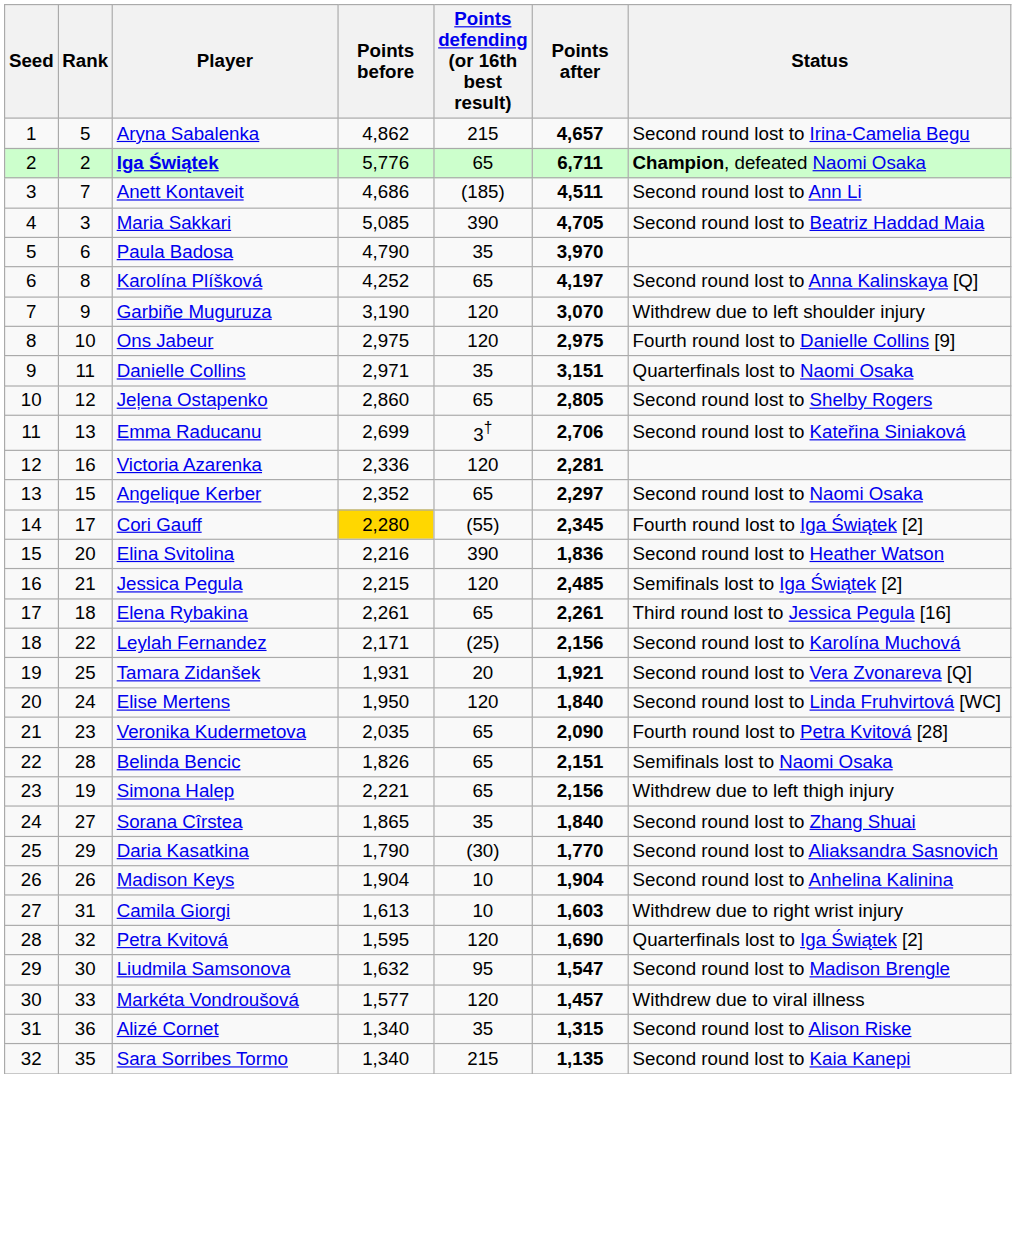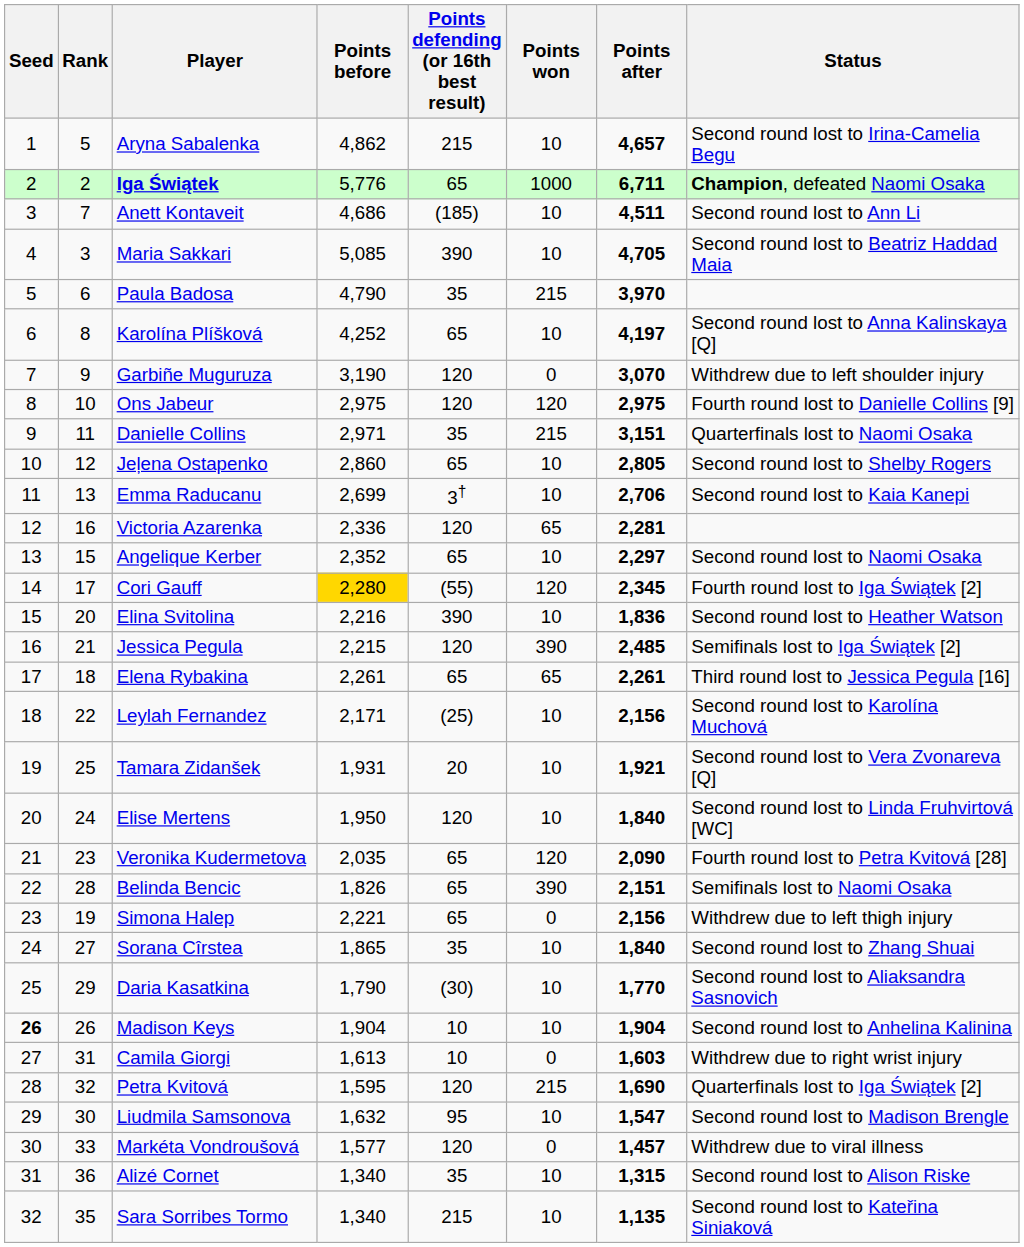 <table class="wikitable sortable">
 <tr>
 <th style="width:30px;">Seed</th>
 <th style="width:30px;">Rank</th>
 <th style="width:185px;">Player</th>
 <th style="width:75px;">Points before</th>
 <th style="width:75px;"><a href='#'>Points defending</a> (or 16th best result)</th>
+<th style="width:75px;">Points won</th>
 <th style="width:75px;">Points after</th>
 <th style="width:320px;">Status</th>
 </tr>
 <tr>
 <td style="text-align:center;">1</td>
 <td style="text-align:center;">5</td>
 <td> <a href='#'>Aryna Sabalenka</a></td>
 <td style="text-align:center;">4,862</td>
 <td style="text-align:center;">215</td>
+<td style="text-align:center;">10</td>
 <td style="text-align:center;"><strong>4,657</strong></td>
 <td>Second round lost to  <a href='#'>Irina-Camelia Begu</a></td>
 </tr>
 <tr style="background:#cfc;">
 <td style="text-align:center;">2</td>
 <td style="text-align:center;">2</td>
 <td><strong> <a href='#'>Iga Świątek</a></strong></td>
 <td style="text-align:center;">5,776</td>
 <td style="text-align:center;">65</td>
+<td style="text-align:center;">1000</td>
 <td style="text-align:center;"><strong>6,711</strong></td>
 <td><strong>Champion</strong>, defeated  <a href='#'>Naomi Osaka</a></td>
 </tr>
 <tr>
 <td style="text-align:center;">3</td>
 <td style="text-align:center;">7</td>
 <td> <a href='#'>Anett Kontaveit</a></td>
 <td style="text-align:center;">4,686</td>
 <td style="text-align:center;">(185)</td>
+<td style="text-align:center;">10</td>
 <td style="text-align:center;"><strong>4,511</strong></td>
 <td>Second round lost to  <a href='#'>Ann Li</a></td>
 </tr>
 <tr>
 <td style="text-align:center;">4</td>
 <td style="text-align:center;">3</td>
 <td> <a href='#'>Maria Sakkari</a></td>
 <td style="text-align:center;">5,085</td>
 <td style="text-align:center;">390</td>
+<td style="text-align:center;">10</td>
 <td style="text-align:center;"><strong>4,705</strong></td>
 <td>Second round lost to  <a href='#'>Beatriz Haddad Maia</a></td>
 </tr>
 <tr>
 <td style="text-align:center;">5</td>
 <td style="text-align:center;">6</td>
 <td> <a href='#'>Paula Badosa</a></td>
 <td style="text-align:center;">4,790</td>
 <td style="text-align:center;">35</td>
+<td style="text-align:center;">215</td>
 <td style="text-align:center;"><strong>3,970</strong></td>
 <td></td>
 </tr>
 <tr>
 <td style="text-align:center;">6</td>
 <td style="text-align:center;">8</td>
 <td> <a href='#'>Karolína Plíšková</a></td>
 <td style="text-align:center;">4,252</td>
 <td style="text-align:center;">65</td>
+<td style="text-align:center;">10</td>
 <td style="text-align:center;"><strong>4,197</strong></td>
 <td>Second round lost to  <a href='#'>Anna Kalinskaya</a> [Q]</td>
 </tr>
 <tr>
 <td style="text-align:center;">7</td>
 <td style="text-align:center;">9</td>
 <td> <a href='#'>Garbiñe Muguruza</a></td>
 <td style="text-align:center;">3,190</td>
 <td style="text-align:center;">120</td>
+<td style="text-align:center;">0</td>
 <td style="text-align:center;"><strong>3,070</strong></td>
 <td>Withdrew due to left shoulder injury</td>
 </tr>
 <tr>
 <td style="text-align:center;">8</td>
 <td style="text-align:center;">10</td>
 <td> <a href='#'>Ons Jabeur</a></td>
 <td style="text-align:center;">2,975</td>
+<td style="text-align:center;">120</td>
 <td style="text-align:center;">120</td>
 <td style="text-align:center;"><strong>2,975</strong></td>
 <td>Fourth round lost to  <a href='#'>Danielle Collins</a> [9]</td>
 </tr>
 <tr>
 <td style="text-align:center;">9</td>
 <td style="text-align:center;">11</td>
 <td> <a href='#'>Danielle Collins</a></td>
 <td style="text-align:center;">2,971</td>
 <td style="text-align:center;">35</td>
+<td style="text-align:center;">215</td>
 <td style="text-align:center;"><strong>3,151</strong></td>
 <td>Quarterfinals lost to  <a href='#'>Naomi Osaka</a></td>
 </tr>
 <tr>
 <td style="text-align:center;">10</td>
 <td style="text-align:center;">12</td>
 <td> <a href='#'>Jeļena Ostapenko</a></td>
 <td style="text-align:center;">2,860</td>
 <td style="text-align:center;">65</td>
+<td style="text-align:center;">10</td>
 <td style="text-align:center;"><strong>2,805</strong></td>
 <td>Second round lost to  <a href='#'>Shelby Rogers</a></td>
 </tr>
 <tr>
 <td style="text-align:center;">11</td>
 <td style="text-align:center;">13</td>
 <td> <a href='#'>Emma Raducanu</a></td>
 <td style="text-align:center;">2,699</td>
 <td style="text-align:center;">3<sup>†</sup></td>
+<td style="text-align:center;">10</td>
 <td style="text-align:center;"><strong>2,706</strong></td>
-<td>Second round lost to  <a href='#'>Kateřina Siniaková</a></td>
+<td>Second round lost to  <a href='#'>Kaia Kanepi</a></td>
 </tr>
 <tr>
 <td style="text-align:center;">12</td>
 <td style="text-align:center;">16</td>
 <td> <a href='#'>Victoria Azarenka</a></td>
 <td style="text-align:center;">2,336</td>
 <td style="text-align:center;">120</td>
+<td style="text-align:center;">65</td>
 <td style="text-align:center;"><strong>2,281</strong></td>
 <td></td>
 </tr>
 <tr>
 <td style="text-align:center;">13</td>
 <td style="text-align:center;">15</td>
 <td> <a href='#'>Angelique Kerber</a></td>
 <td style="text-align:center;">2,352</td>
 <td style="text-align:center;">65</td>
+<td style="text-align:center;">10</td>
 <td style="text-align:center;"><strong>2,297</strong></td>
 <td>Second round lost to  <a href='#'>Naomi Osaka</a></td>
 </tr>
 <tr>
 <td style="text-align:center;">14</td>
 <td style="text-align:center;">17</td>
 <td> <a href='#'>Cori Gauff</a></td>
 <td style="background: gold; text-align:center;">2,280</td>
 <td style="text-align:center;">(55) </td>
+<td style="text-align:center;">120</td>
 <td style="text-align:center;"><strong>2,345</strong></td>
 <td>Fourth round lost to  <a href='#'>Iga Świątek</a> [2]</td>
 </tr>
 <tr>
 <td style="text-align:center;">15</td>
 <td style="text-align:center;">20</td>
 <td> <a href='#'>Elina Svitolina</a></td>
 <td style="text-align:center;">2,216</td>
 <td style="text-align:center;">390</td>
+<td style="text-align:center;">10</td>
 <td style="text-align:center;"><strong>1,836</strong></td>
 <td>Second round lost to  <a href='#'>Heather Watson</a></td>
 </tr>
 <tr>
 <td style="text-align:center;">16</td>
 <td style="text-align:center;">21</td>
 <td> <a href='#'>Jessica Pegula</a></td>
 <td style="text-align:center;">2,215</td>
 <td style="text-align:center;">120</td>
+<td style="text-align:center;">390</td>
 <td style="text-align:center;"><strong>2,485</strong></td>
 <td>Semifinals lost to  <a href='#'>Iga Świątek</a> [2]</td>
 </tr>
 <tr>
 <td style="text-align:center;">17</td>
 <td style="text-align:center;">18</td>
 <td> <a href='#'>Elena Rybakina</a></td>
 <td style="text-align:center;">2,261</td>
+<td style="text-align:center;">65</td>
 <td style="text-align:center;">65</td>
 <td style="text-align:center;"><strong>2,261</strong></td>
 <td>Third round lost to  <a href='#'>Jessica Pegula</a> [16]</td>
 </tr>
 <tr>
 <td style="text-align:center;">18</td>
 <td style="text-align:center;">22</td>
 <td> <a href='#'>Leylah Fernandez</a></td>
 <td style="text-align:center;">2,171</td>
 <td style="text-align:center;">(25) </td>
+<td style="text-align:center;">10</td>
 <td style="text-align:center;"><strong>2,156</strong></td>
 <td>Second round lost to  <a href='#'>Karolína Muchová</a></td>
 </tr>
 <tr>
 <td style="text-align:center;">19</td>
 <td style="text-align:center;">25</td>
 <td> <a href='#'>Tamara Zidanšek</a></td>
 <td style="text-align:center;">1,931</td>
 <td style="text-align:center;">20</td>
+<td style="text-align:center;">10</td>
 <td style="text-align:center;"><strong>1,921</strong></td>
 <td>Second round lost to  <a href='#'>Vera Zvonareva</a> [Q]</td>
 </tr>
 <tr>
 <td style="text-align:center;">20</td>
 <td style="text-align:center;">24</td>
 <td> <a href='#'>Elise Mertens</a></td>
 <td style="text-align:center;">1,950</td>
 <td style="text-align:center;">120</td>
+<td style="text-align:center;">10</td>
 <td style="text-align:center;"><strong>1,840</strong></td>
 <td>Second round lost to  <a href='#'>Linda Fruhvirtová</a> [WC]</td>
 </tr>
 <tr>
 <td style="text-align:center;">21</td>
 <td style="text-align:center;">23</td>
 <td> <a href='#'>Veronika Kudermetova</a></td>
 <td style="text-align:center;">2,035</td>
 <td style="text-align:center;">65</td>
+<td style="text-align:center;">120</td>
 <td style="text-align:center;"><strong>2,090</strong></td>
 <td>Fourth round lost to  <a href='#'>Petra Kvitová</a> [28]</td>
 </tr>
 <tr>
 <td style="text-align:center;">22</td>
 <td style="text-align:center;">28</td>
 <td> <a href='#'>Belinda Bencic</a></td>
 <td style="text-align:center;">1,826</td>
 <td style="text-align:center;">65</td>
+<td style="text-align:center;">390</td>
 <td style="text-align:center;"><strong>2,151</strong></td>
 <td>Semifinals lost to  <a href='#'>Naomi Osaka</a></td>
 </tr>
 <tr>
 <td style="text-align:center;">23</td>
 <td style="text-align:center;">19</td>
 <td> <a href='#'>Simona Halep</a></td>
 <td style="text-align:center;">2,221</td>
 <td style="text-align:center;">65</td>
+<td style="text-align:center;">0</td>
 <td style="text-align:center;"><strong>2,156</strong></td>
 <td>Withdrew due to left thigh injury</td>
 </tr>
 <tr>
 <td style="text-align:center;">24</td>
 <td style="text-align:center;">27</td>
 <td> <a href='#'>Sorana Cîrstea</a></td>
 <td style="text-align:center;">1,865</td>
 <td style="text-align:center;">35</td>
+<td style="text-align:center;">10</td>
 <td style="text-align:center;"><strong>1,840</strong></td>
 <td>Second round lost to  <a href='#'>Zhang Shuai</a></td>
 </tr>
 <tr>
 <td style="text-align:center;">25</td>
 <td style="text-align:center;">29</td>
 <td> <a href='#'>Daria Kasatkina</a></td>
 <td style="text-align:center;">1,790</td>
 <td style="text-align:center;">(30) </td>
+<td style="text-align:center;">10</td>
 <td style="text-align:center;"><strong>1,770</strong></td>
 <td>Second round lost to  <a href='#'>Aliaksandra Sasnovich</a></td>
 </tr>
 <tr>
-<td style="text-align:center;">26</td>
+<td style="text-align:center;"><strong>26</strong></td>
 <td style="text-align:center;">26</td>
 <td> <a href='#'>Madison Keys</a></td>
 <td style="text-align:center;">1,904</td>
+<td style="text-align:center;">10</td>
 <td style="text-align:center;">10</td>
 <td style="text-align:center;"><strong>1,904</strong></td>
 <td>Second round lost to  <a href='#'>Anhelina Kalinina</a></td>
 </tr>
 <tr>
 <td style="text-align:center;">27</td>
 <td style="text-align:center;">31</td>
 <td> <a href='#'>Camila Giorgi</a></td>
 <td style="text-align:center;">1,613</td>
 <td style="text-align:center;">10</td>
+<td style="text-align:center;">0</td>
 <td style="text-align:center;"><strong>1,603</strong></td>
 <td>Withdrew due to right wrist injury</td>
 </tr>
 <tr>
 <td style="text-align:center;">28</td>
 <td style="text-align:center;">32</td>
 <td> <a href='#'>Petra Kvitová</a></td>
 <td style="text-align:center;">1,595</td>
 <td style="text-align:center;">120</td>
+<td style="text-align:center;">215</td>
 <td style="text-align:center;"><strong>1,690</strong></td>
 <td>Quarterfinals lost to  <a href='#'>Iga Świątek</a> [2]</td>
 </tr>
 <tr>
 <td style="text-align:center;">29</td>
 <td style="text-align:center;">30</td>
 <td> <a href='#'>Liudmila Samsonova</a></td>
 <td style="text-align:center;">1,632</td>
 <td style="text-align:center;">95</td>
+<td style="text-align:center;">10</td>
 <td style="text-align:center;"><strong>1,547</strong></td>
 <td>Second round lost to  <a href='#'>Madison Brengle</a></td>
 </tr>
 <tr>
 <td style="text-align:center;">30</td>
 <td style="text-align:center;">33</td>
 <td> <a href='#'>Markéta Vondroušová</a></td>
 <td style="text-align:center;">1,577</td>
 <td style="text-align:center;">120</td>
+<td style="text-align:center;">0</td>
 <td style="text-align:center;"><strong>1,457</strong></td>
 <td>Withdrew due to viral illness</td>
 </tr>
 <tr>
 <td style="text-align:center;">31</td>
 <td style="text-align:center;">36</td>
 <td> <a href='#'>Alizé Cornet</a></td>
 <td style="text-align:center;">1,340</td>
 <td style="text-align:center;">35</td>
+<td style="text-align:center;">10</td>
 <td style="text-align:center;"><strong>1,315</strong></td>
 <td>Second round lost to  <a href='#'>Alison Riske</a></td>
 </tr>
 <tr>
 <td style="text-align:center;">32</td>
 <td style="text-align:center;">35</td>
 <td> <a href='#'>Sara Sorribes Tormo</a></td>
 <td style="text-align:center;">1,340</td>
 <td style="text-align:center;">215</td>
+<td style="text-align:center;">10</td>
 <td style="text-align:center;"><strong>1,135</strong></td>
-<td>Second round lost to  <a href='#'>Kaia Kanepi</a></td>
+<td>Second round lost to  <a href='#'>Kateřina Siniaková</a></td>
 </tr>
 </table>
